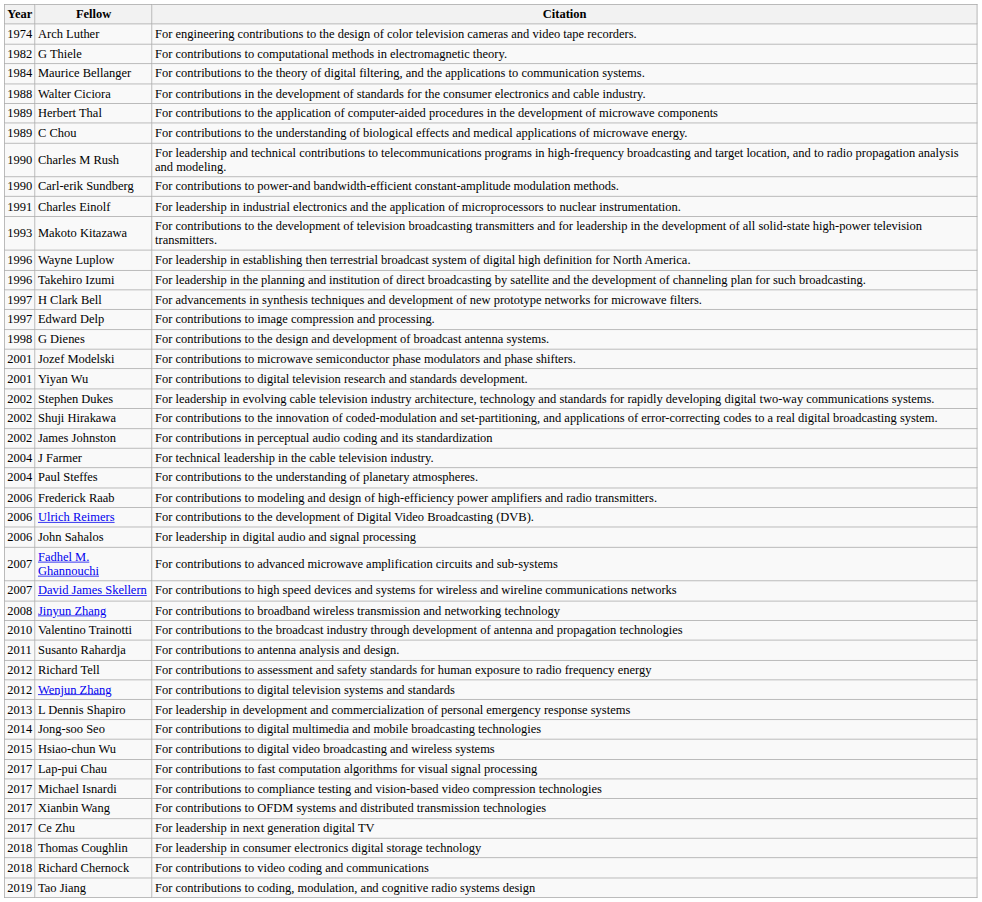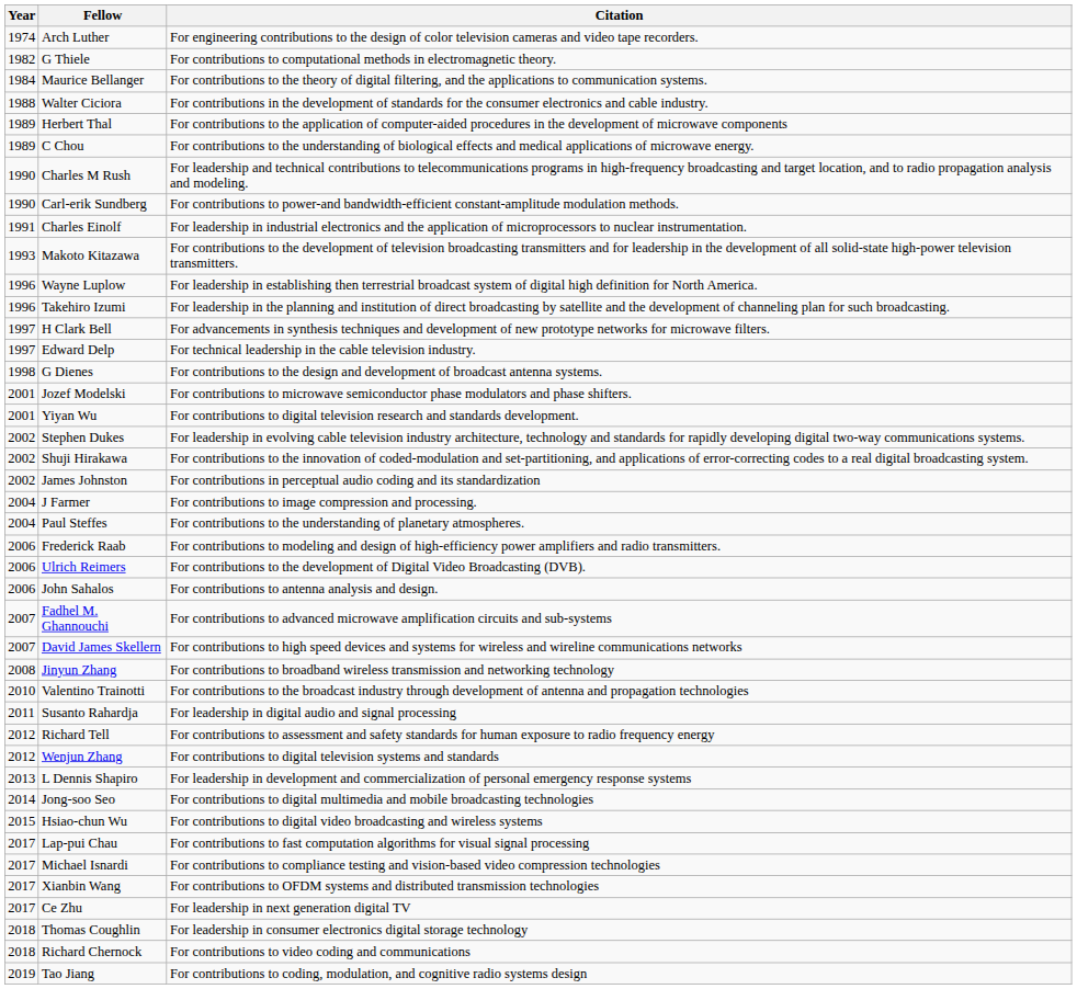 <table class="wikitable sortable">
 <tr>
 <th><strong>Year</strong></th>
 <th><strong>Fellow</strong></th>
 <th><strong>Citation</strong></th>
 </tr>
 <tr>
 <td>1974</td>
 <td>Arch Luther</td>
 <td>For engineering contributions to the design of color television cameras and video tape recorders.</td>
 </tr>
 <tr>
 <td>1982</td>
 <td>G Thiele</td>
 <td>For contributions to computational methods in electromagnetic theory.</td>
 </tr>
 <tr>
 <td>1984</td>
 <td>Maurice Bellanger</td>
 <td>For contributions to the theory of digital filtering, and the applications to communication systems.</td>
 </tr>
 <tr>
 <td>1988</td>
 <td>Walter Ciciora</td>
 <td>For contributions in the development of standards for the consumer electronics and cable industry.</td>
 </tr>
 <tr>
 <td>1989</td>
 <td>Herbert Thal</td>
 <td>For contributions to the application of computer-aided procedures in the development of microwave components</td>
 </tr>
 <tr>
 <td>1989</td>
 <td>C Chou</td>
 <td>For contributions to the understanding of biological effects and medical applications of microwave energy.</td>
 </tr>
 <tr>
 <td>1990</td>
 <td>Charles M Rush</td>
 <td>For leadership and technical contributions to telecommunications programs in high-frequency broadcasting and target location, and to radio propagation analysis and modeling.</td>
 </tr>
 <tr>
 <td>1990</td>
 <td>Carl-erik Sundberg</td>
 <td>For contributions to power-and bandwidth-efficient constant-amplitude modulation methods.</td>
 </tr>
 <tr>
 <td>1991</td>
 <td>Charles Einolf</td>
 <td>For leadership in industrial electronics and the application of microprocessors to nuclear instrumentation.</td>
 </tr>
 <tr>
 <td>1993</td>
 <td>Makoto Kitazawa</td>
 <td>For contributions to the development of television broadcasting transmitters and for leadership in the development of all solid-state high-power television transmitters.</td>
 </tr>
 <tr>
 <td>1996</td>
 <td>Wayne Luplow</td>
 <td>For leadership in establishing then terrestrial broadcast system of digital high definition for North America.</td>
 </tr>
 <tr>
 <td>1996</td>
 <td>Takehiro Izumi</td>
 <td>For leadership in the planning and institution of direct broadcasting by satellite and the development of channeling plan for such broadcasting.</td>
 </tr>
 <tr>
 <td>1997</td>
 <td>H Clark Bell</td>
 <td>For advancements in synthesis techniques and development of new prototype networks for microwave filters.</td>
 </tr>
 <tr>
 <td>1997</td>
 <td>Edward Delp</td>
-<td>For contributions to image compression and processing.</td>
+<td>For technical leadership in the cable television industry.</td>
 </tr>
 <tr>
 <td>1998</td>
 <td>G Dienes</td>
 <td>For contributions to the design and development of broadcast antenna systems.</td>
 </tr>
 <tr>
 <td>2001</td>
 <td>Jozef Modelski</td>
 <td>For contributions to microwave semiconductor phase modulators and phase shifters.</td>
 </tr>
 <tr>
 <td>2001</td>
 <td>Yiyan Wu</td>
 <td>For contributions to digital television research and standards development.</td>
 </tr>
 <tr>
 <td>2002</td>
 <td>Stephen Dukes</td>
 <td>For leadership in evolving cable television industry architecture, technology and standards for rapidly developing digital two-way communications systems.</td>
 </tr>
 <tr>
 <td>2002</td>
 <td>Shuji Hirakawa</td>
 <td>For contributions to the innovation of coded-modulation and set-partitioning, and applications of error-correcting codes to a real digital broadcasting system.</td>
 </tr>
 <tr>
 <td>2002</td>
 <td>James Johnston</td>
 <td>For contributions in perceptual audio coding and its standardization</td>
 </tr>
 <tr>
 <td>2004</td>
 <td>J Farmer</td>
-<td>For technical leadership in the cable television industry.</td>
+<td>For contributions to image compression and processing.</td>
 </tr>
 <tr>
 <td>2004</td>
 <td>Paul Steffes</td>
 <td>For contributions to the understanding of planetary atmospheres.</td>
 </tr>
 <tr>
 <td>2006</td>
 <td>Frederick Raab</td>
 <td>For contributions to modeling and design of high-efficiency power amplifiers and radio transmitters.</td>
 </tr>
 <tr>
 <td>2006</td>
 <td><a href='#'>Ulrich Reimers</a></td>
 <td>For contributions to the development of Digital Video Broadcasting (DVB).</td>
 </tr>
 <tr>
 <td>2006</td>
 <td>John Sahalos</td>
-<td>For leadership in digital audio and signal processing</td>
+<td>For contributions to antenna analysis and design.</td>
 </tr>
 <tr>
 <td>2007</td>
 <td><a href='#'>Fadhel M. Ghannouchi</a></td>
 <td>For contributions to advanced microwave amplification circuits and sub-systems</td>
 </tr>
 <tr>
 <td>2007</td>
 <td><a href='#'>David James Skellern</a></td>
 <td>For contributions to high speed devices and systems for wireless and wireline communications networks</td>
 </tr>
 <tr>
 <td>2008</td>
 <td><a href='#'>Jinyun Zhang</a></td>
 <td>For contributions to broadband wireless transmission and networking technology</td>
 </tr>
 <tr>
 <td>2010</td>
 <td>Valentino Trainotti</td>
 <td>For contributions to the broadcast industry through development of antenna and propagation technologies</td>
 </tr>
 <tr>
 <td>2011</td>
 <td>Susanto Rahardja</td>
-<td>For contributions to antenna analysis and design.</td>
+<td>For leadership in digital audio and signal processing</td>
 </tr>
 <tr>
 <td>2012</td>
 <td>Richard Tell</td>
 <td>For contributions to assessment and safety standards for human exposure to radio frequency energy</td>
 </tr>
 <tr>
 <td>2012</td>
 <td><a href='#'>Wenjun Zhang</a></td>
 <td>For contributions to digital television systems and standards</td>
 </tr>
 <tr>
 <td>2013</td>
 <td>L Dennis Shapiro</td>
 <td>For leadership in development and commercialization of personal emergency response systems</td>
 </tr>
 <tr>
 <td>2014</td>
 <td>Jong-soo Seo</td>
 <td>For contributions to digital multimedia and mobile broadcasting technologies</td>
 </tr>
 <tr>
 <td>2015</td>
 <td>Hsiao-chun Wu</td>
 <td>For contributions to digital video broadcasting and wireless systems</td>
 </tr>
 <tr>
 <td>2017</td>
 <td>Lap-pui Chau</td>
 <td>For contributions to fast computation algorithms for visual signal processing</td>
 </tr>
 <tr>
 <td>2017</td>
 <td>Michael Isnardi</td>
 <td>For contributions to compliance testing and vision-based video compression technologies</td>
 </tr>
 <tr>
 <td>2017</td>
 <td>Xianbin Wang</td>
 <td>For contributions to OFDM systems and distributed transmission technologies</td>
 </tr>
 <tr>
 <td>2017</td>
 <td>Ce Zhu</td>
 <td>For leadership in next generation digital TV</td>
 </tr>
 <tr>
 <td>2018</td>
 <td>Thomas Coughlin</td>
 <td>For leadership in consumer electronics digital storage technology</td>
 </tr>
 <tr>
 <td>2018</td>
 <td>Richard Chernock</td>
 <td>For contributions to video coding and communications</td>
 </tr>
 <tr>
 <td>2019</td>
 <td>Tao Jiang</td>
 <td>For contributions to coding, modulation, and cognitive radio systems design</td>
 </tr>
 </table>
